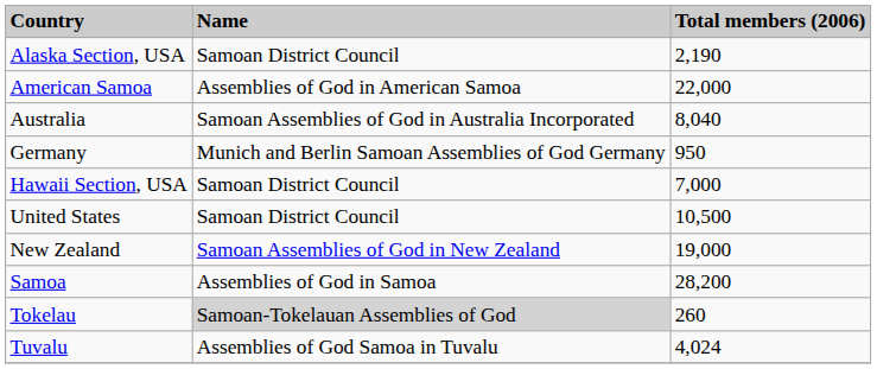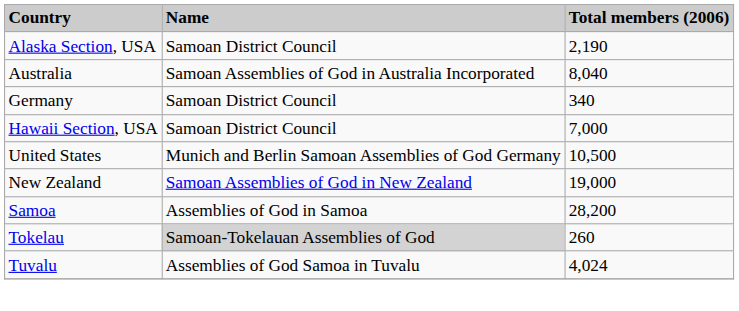 <table class="wikitable">
 <tr>
 <td bgcolor="#cccccc"><strong>Country</strong></td>
 <td bgcolor="#cccccc"><strong>Name</strong></td>
 <td bgcolor="#cccccc"><strong>Total members (2006)</strong></td>
 </tr>
 <tr>
 <td><a href='#'>Alaska Section</a>, USA</td>
 <td>Samoan District Council</td>
 <td>2,190</td>
 </tr>
 <tr>
-<td><a href='#'>American Samoa</a></td>
-<td>Assemblies of God in American Samoa</td>
-<td>22,000</td>
-</tr>
-<tr>
 <td>Australia</td>
 <td>Samoan Assemblies of God in Australia Incorporated</td>
 <td>8,040</td>
 </tr>
 <tr>
 <td>Germany</td>
-<td>Munich and Berlin Samoan Assemblies of God Germany</td>
-<td>950</td>
+<td>Samoan District Council</td>
+<td>340</td>
 </tr>
 <tr>
 <td><a href='#'>Hawaii Section</a>, USA</td>
 <td>Samoan District Council</td>
 <td>7,000</td>
 </tr>
 <tr>
 <td>United States</td>
-<td>Samoan District Council</td>
+<td>Munich and Berlin Samoan Assemblies of God Germany</td>
 <td>10,500</td>
 </tr>
 <tr>
 <td>New Zealand</td>
 <td><a href='#'>Samoan Assemblies of God in New Zealand</a></td>
 <td>19,000</td>
 </tr>
 <tr>
 <td><a href='#'>Samoa</a></td>
 <td>Assemblies of God in Samoa</td>
 <td>28,200</td>
 </tr>
 <tr>
 <td><a href='#'>Tokelau</a></td>
 <td style="background: lightgrey;">Samoan-Tokelauan Assemblies of God</td>
 <td>260</td>
 </tr>
 <tr>
 <td><a href='#'>Tuvalu</a></td>
 <td>Assemblies of God Samoa in Tuvalu</td>
 <td>4,024</td>
 </tr>
 <tr>
 </tr>
 </table>
